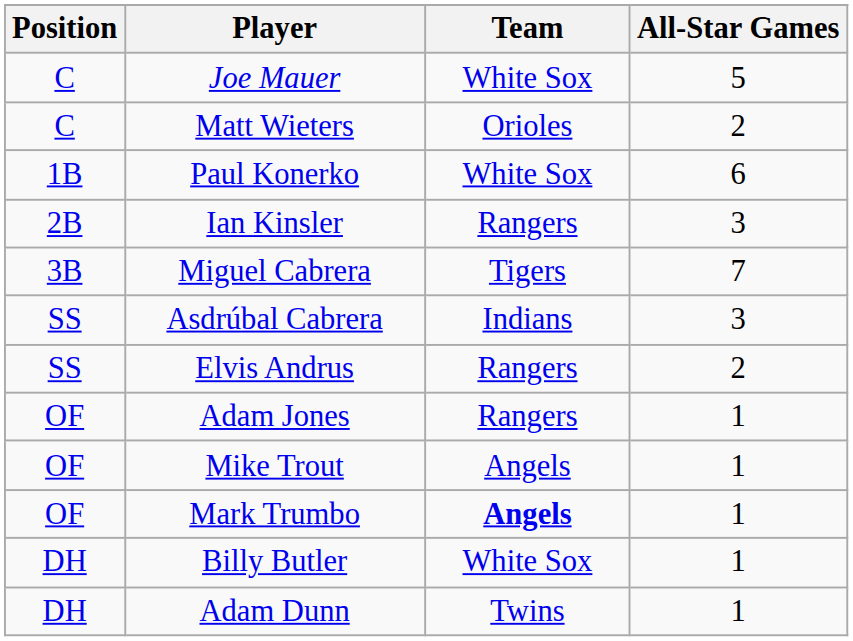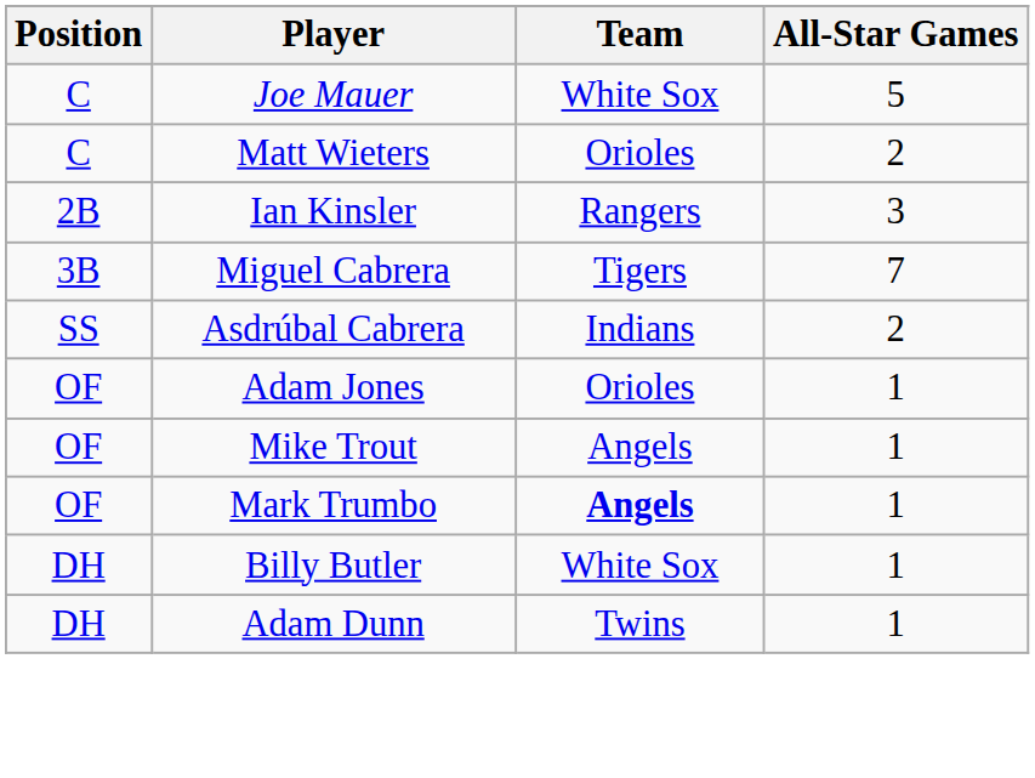 <table class="wikitable" style="text-align:center;">
 <tr>
 </tr>
 <tr>
 <th>Position</th>
 <th style="width:150px;">Player</th>
 <th style="width:100px;">Team</th>
 <th>All-Star Games</th>
 </tr>
 <tr>
 <td><a href='#'>C</a></td>
 <td><em><a href='#'>Joe Mauer</a></em></td>
 <td><a href='#'>White Sox</a></td>
 <td>5</td>
 </tr>
 <tr>
 <td><a href='#'>C</a></td>
 <td><a href='#'>Matt Wieters</a></td>
 <td><a href='#'>Orioles</a></td>
 <td>2</td>
 </tr>
 <tr>
-<td><a href='#'>1B</a></td>
-<td><a href='#'>Paul Konerko</a></td>
-<td><a href='#'>White Sox</a></td>
-<td>6</td>
-</tr>
-<tr>
 <td><a href='#'>2B</a></td>
 <td><a href='#'>Ian Kinsler</a></td>
 <td><a href='#'>Rangers</a></td>
 <td>3</td>
 </tr>
 <tr>
 <td><a href='#'>3B</a></td>
 <td><a href='#'>Miguel Cabrera</a></td>
 <td><a href='#'>Tigers</a></td>
 <td>7</td>
 </tr>
 <tr>
 <td><a href='#'>SS</a></td>
 <td><a href='#'>Asdrúbal Cabrera</a></td>
 <td><a href='#'>Indians</a></td>
-<td>3</td>
-</tr>
-<tr>
-<td><a href='#'>SS</a></td>
-<td><a href='#'>Elvis Andrus</a></td>
-<td><a href='#'>Rangers</a></td>
 <td>2</td>
 </tr>
 <tr>
 <td><a href='#'>OF</a></td>
 <td><a href='#'>Adam Jones</a></td>
-<td><a href='#'>Rangers</a></td>
+<td><a href='#'>Orioles</a></td>
 <td>1</td>
 </tr>
 <tr>
 <td><a href='#'>OF</a></td>
 <td><a href='#'>Mike Trout</a></td>
 <td><a href='#'>Angels</a></td>
 <td>1</td>
 </tr>
 <tr>
 <td><a href='#'>OF</a></td>
 <td><a href='#'>Mark Trumbo</a></td>
 <td><strong><a href='#'>Angels</a></strong></td>
 <td>1</td>
 </tr>
 <tr>
 <td><a href='#'>DH</a></td>
 <td><a href='#'>Billy Butler</a></td>
 <td><a href='#'>White Sox</a></td>
 <td>1</td>
 </tr>
 <tr>
 <td><a href='#'>DH</a></td>
 <td><a href='#'>Adam Dunn</a></td>
 <td><a href='#'>Twins</a></td>
 <td>1</td>
 </tr>
 </table>
